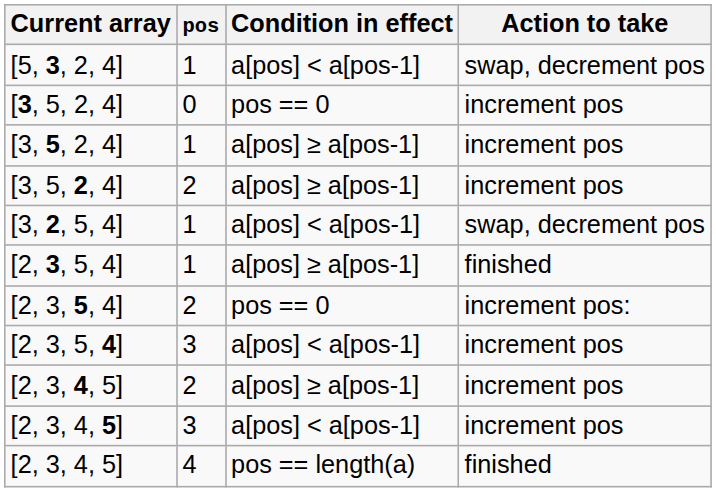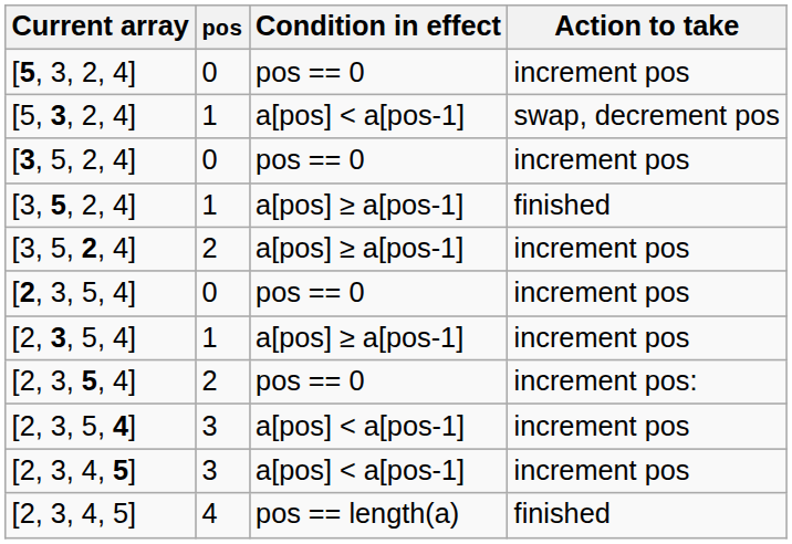 <table class="wikitable">
 <tr>
 <th>Current array</th>
 <th><code>pos</code></th>
 <th>Condition in effect</th>
 <th>Action to take</th>
+</tr>
+<tr>
+<td>[<strong>5</strong>, 3, 2, 4]</td>
+<td>0</td>
+<td>pos == 0</td>
+<td>increment pos</td>
 </tr>
 <tr>
 <td>[5, <strong>3</strong>, 2, 4]</td>
 <td>1</td>
 <td>a[pos] < a[pos-1]</td>
 <td>swap, decrement pos</td>
 </tr>
 <tr>
 <td>[<strong>3</strong>, 5, 2, 4]</td>
 <td>0</td>
 <td>pos == 0</td>
 <td>increment pos</td>
 </tr>
 <tr>
 <td>[3, <strong>5</strong>, 2, 4]</td>
 <td>1</td>
 <td>a[pos] ≥ a[pos-1]</td>
-<td>increment pos</td>
+<td>finished</td>
 </tr>
 <tr>
 <td>[3, 5, <strong>2</strong>, 4]</td>
 <td>2</td>
 <td>a[pos] ≥ a[pos-1]</td>
 <td>increment pos</td>
 </tr>
 <tr>
-<td>[3, <strong>2</strong>, 5, 4]</td>
-<td>1</td>
-<td>a[pos] < a[pos-1]</td>
-<td>swap, decrement pos</td>
+<td>[<strong>2</strong>, 3, 5, 4]</td>
+<td>0</td>
+<td>pos == 0</td>
+<td>increment pos</td>
 </tr>
 <tr>
 <td>[2, <strong>3</strong>, 5, 4]</td>
 <td>1</td>
 <td>a[pos] ≥ a[pos-1]</td>
-<td>finished</td>
+<td>increment pos</td>
 </tr>
 <tr>
 <td>[2, 3, <strong>5</strong>, 4]</td>
 <td>2</td>
 <td>pos == 0</td>
 <td>increment pos:</td>
 </tr>
 <tr>
 <td>[2, 3, 5, <strong>4</strong>]</td>
 <td>3</td>
 <td>a[pos] < a[pos-1]</td>
-<td>increment pos</td>
-</tr>
-<tr>
-<td>[2, 3, <strong>4</strong>, 5]</td>
-<td>2</td>
-<td>a[pos] ≥ a[pos-1]</td>
 <td>increment pos</td>
 </tr>
 <tr>
 <td>[2, 3, 4, <strong>5</strong>]</td>
 <td>3</td>
 <td>a[pos] < a[pos-1]</td>
 <td>increment pos</td>
 </tr>
 <tr>
 <td>[2, 3, 4, 5]</td>
 <td>4</td>
 <td>pos == length(a)</td>
 <td>finished</td>
 </tr>
 </table>
